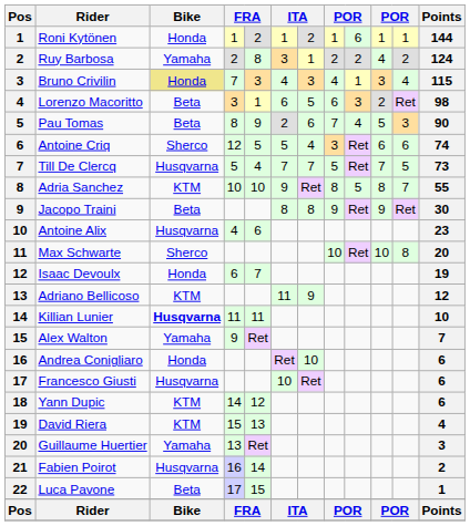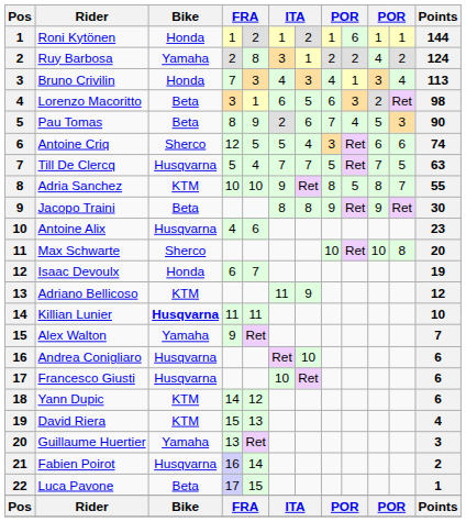 <table class="wikitable" style="font-size: 80%; text-align:center">
 <tr valign="top">
 <th valign="middle">Pos</th>
 <th valign="middle">Rider</th>
 <th valign="middle">Bike</th>
 <th colspan=2><a href='#'>FRA</a><br></th>
 <th colspan=2><a href='#'>ITA</a><br></th>
 <th colspan=2><a href='#'>POR</a><br></th>
 <th colspan=2><a href='#'>POR</a><br></th>
 <th valign="middle">Points</th>
 </tr>
 <tr>
 <th>1</th>
 <td align=left> <a href='#'>Roni Kytönen</a></td>
 <td><a href='#'>Honda</a></td>
 <td style="background:#ffffbf;">1</td>
 <td style="background:#dfdfdf;">2</td>
 <td style="background:#ffffbf;">1</td>
 <td style="background:#dfdfdf;">2</td>
 <td style="background:#ffffbf;">1</td>
 <td style="background:#dfffdf;">6</td>
 <td style="background:#ffffbf;">1</td>
 <td style="background:#ffffbf;">1</td>
 <th>144</th>
 </tr>
 <tr>
 <th>2</th>
 <td align=left> <a href='#'>Ruy Barbosa</a></td>
 <td><a href='#'>Yamaha</a></td>
 <td style="background:#dfdfdf;">2</td>
 <td style="background:#dfffdf;">8</td>
 <td style="background:#ffdf9f;">3</td>
 <td style="background:#ffffbf;">1</td>
 <td style="background:#dfdfdf;">2</td>
 <td style="background:#dfdfdf;">2</td>
 <td style="background:#dfffdf;">4</td>
 <td style="background:#dfdfdf;">2</td>
 <th>124</th>
 </tr>
 <tr>
 <th>3</th>
 <td align=left> <a href='#'>Bruno Crivilin</a></td>
-<td style="background: khaki;"><a href='#'>Honda</a></td>
+<td><a href='#'>Honda</a></td>
 <td style="background:#dfffdf;">7</td>
 <td style="background:#ffdf9f;">3</td>
 <td style="background:#dfffdf;">4</td>
 <td style="background:#ffdf9f;">3</td>
 <td style="background:#dfffdf;">4</td>
 <td style="background:#ffffbf;">1</td>
 <td style="background:#ffdf9f;">3</td>
 <td style="background:#dfffdf;">4</td>
-<th>115</th>
+<th>113</th>
 </tr>
 <tr>
 <th>4</th>
 <td align=left> <a href='#'>Lorenzo Macoritto</a></td>
 <td><a href='#'>Beta</a></td>
 <td style="background:#ffdf9f;">3</td>
 <td style="background:#ffffbf;">1</td>
 <td style="background:#dfffdf;">6</td>
 <td style="background:#dfffdf;">5</td>
 <td style="background:#dfffdf;">6</td>
 <td style="background:#ffdf9f;">3</td>
 <td style="background:#dfdfdf;">2</td>
 <td style="background:#efcfff;">Ret</td>
 <th>98</th>
 </tr>
 <tr>
 <th>5</th>
 <td align=left> <a href='#'>Pau Tomas</a></td>
 <td><a href='#'>Beta</a></td>
 <td style="background:#dfffdf;">8</td>
 <td style="background:#dfffdf;">9</td>
 <td style="background:#dfdfdf;">2</td>
 <td style="background:#dfffdf;">6</td>
 <td style="background:#dfffdf;">7</td>
 <td style="background:#dfffdf;">4</td>
 <td style="background:#dfffdf;">5</td>
 <td style="background:#ffdf9f;">3</td>
 <th>90</th>
 </tr>
 <tr>
 <th>6</th>
 <td align=left> <a href='#'>Antoine Criq</a></td>
 <td><a href='#'>Sherco</a></td>
 <td style="background:#dfffdf;">12</td>
 <td style="background:#dfffdf;">5</td>
 <td style="background:#dfffdf;">5</td>
 <td style="background:#dfffdf;">4</td>
 <td style="background:#ffdf9f;">3</td>
 <td style="background:#efcfff;">Ret</td>
 <td style="background:#dfffdf;">6</td>
 <td style="background:#dfffdf;">6</td>
 <th>74</th>
 </tr>
 <tr>
 <th>7</th>
 <td align=left> <a href='#'>Till De Clercq</a></td>
 <td><a href='#'>Husqvarna</a></td>
 <td style="background:#dfffdf;">5</td>
 <td style="background:#dfffdf;">4</td>
 <td style="background:#dfffdf;">7</td>
 <td style="background:#dfffdf;">7</td>
 <td style="background:#dfffdf;">5</td>
 <td style="background:#efcfff;">Ret</td>
 <td style="background:#dfffdf;">7</td>
 <td style="background:#dfffdf;">5</td>
-<th>73</th>
+<th>63</th>
 </tr>
 <tr>
 <th>8</th>
 <td align=left> <a href='#'>Adria Sanchez</a></td>
 <td><a href='#'>KTM</a></td>
 <td style="background:#dfffdf;">10</td>
 <td style="background:#dfffdf;">10</td>
 <td style="background:#dfffdf;">9</td>
 <td style="background:#efcfff;">Ret</td>
 <td style="background:#dfffdf;">8</td>
 <td style="background:#dfffdf;">5</td>
 <td style="background:#dfffdf;">8</td>
 <td style="background:#dfffdf;">7</td>
 <th>55</th>
 </tr>
 <tr>
 <th>9</th>
 <td align=left> <a href='#'>Jacopo Traini</a></td>
 <td><a href='#'>Beta</a></td>
 <td></td>
 <td></td>
 <td style="background:#dfffdf;">8</td>
 <td style="background:#dfffdf;">8</td>
 <td style="background:#dfffdf;">9</td>
 <td style="background:#efcfff;">Ret</td>
 <td style="background:#dfffdf;">9</td>
 <td style="background:#efcfff;">Ret</td>
 <th>30</th>
 </tr>
 <tr>
 <th>10</th>
 <td align=left> <a href='#'>Antoine Alix</a></td>
 <td><a href='#'>Husqvarna</a></td>
 <td style="background:#dfffdf;">4</td>
 <td style="background:#dfffdf;">6</td>
 <td></td>
 <td></td>
 <td></td>
 <td></td>
 <td></td>
 <td></td>
 <th>23</th>
 </tr>
 <tr>
 <th>11</th>
 <td align=left> <a href='#'>Max Schwarte</a></td>
 <td><a href='#'>Sherco</a></td>
 <td></td>
 <td></td>
 <td></td>
 <td></td>
 <td style="background:#dfffdf;">10</td>
 <td style="background:#efcfff;">Ret</td>
 <td style="background:#dfffdf;">10</td>
 <td style="background:#dfffdf;">8</td>
 <th>20</th>
 </tr>
 <tr>
 <th>12</th>
 <td align=left> <a href='#'>Isaac Devoulx</a></td>
 <td><a href='#'>Honda</a></td>
 <td style="background:#dfffdf;">6</td>
 <td style="background:#dfffdf;">7</td>
 <td></td>
 <td></td>
 <td></td>
 <td></td>
 <td></td>
 <td></td>
 <th>19</th>
 </tr>
 <tr>
 <th>13</th>
 <td align=left> <a href='#'>Adriano Bellicoso</a></td>
 <td><a href='#'>KTM</a></td>
 <td></td>
 <td></td>
 <td style="background:#dfffdf;">11</td>
 <td style="background:#dfffdf;">9</td>
 <td></td>
 <td></td>
 <td></td>
 <td></td>
 <th>12</th>
 </tr>
 <tr>
 <th>14</th>
 <td align=left> <a href='#'>Killian Lunier</a></td>
 <td><strong><a href='#'>Husqvarna</a></strong></td>
 <td style="background:#dfffdf;">11</td>
 <td style="background:#dfffdf;">11</td>
 <td></td>
 <td></td>
 <td></td>
 <td></td>
 <td></td>
 <td></td>
 <th>10</th>
 </tr>
 <tr>
 <th>15</th>
 <td align=left> <a href='#'>Alex Walton</a></td>
 <td><a href='#'>Yamaha</a></td>
 <td style="background:#dfffdf;">9</td>
 <td style="background:#efcfff;">Ret</td>
 <td></td>
 <td></td>
 <td></td>
 <td></td>
 <td></td>
 <td></td>
 <th>7</th>
 </tr>
 <tr>
 <th>16</th>
 <td align=left> <a href='#'>Andrea Conigliaro</a></td>
-<td><a href='#'>Honda</a></td>
+<td><a href='#'>Husqvarna</a></td>
 <td></td>
 <td></td>
 <td style="background:#efcfff;">Ret</td>
 <td style="background:#dfffdf;">10</td>
 <td></td>
 <td></td>
 <td></td>
 <td></td>
 <th>6</th>
 </tr>
 <tr>
 <th>17</th>
 <td align=left> <a href='#'>Francesco Giusti</a></td>
 <td><a href='#'>Husqvarna</a></td>
 <td></td>
 <td></td>
 <td style="background:#dfffdf;">10</td>
 <td style="background:#efcfff;">Ret</td>
 <td></td>
 <td></td>
 <td></td>
 <td></td>
 <th>6</th>
 </tr>
 <tr>
 <th>18</th>
 <td align=left> <a href='#'>Yann Dupic</a></td>
 <td><a href='#'>KTM</a></td>
 <td style="background:#dfffdf;">14</td>
 <td style="background:#dfffdf;">12</td>
 <td></td>
 <td></td>
 <td></td>
 <td></td>
 <td></td>
 <td></td>
 <th>6</th>
 </tr>
 <tr>
 <th>19</th>
 <td align=left> <a href='#'>David Riera</a></td>
 <td><a href='#'>KTM</a></td>
 <td style="background:#dfffdf;">15</td>
 <td style="background:#dfffdf;">13</td>
 <td></td>
 <td></td>
 <td></td>
 <td></td>
 <td></td>
 <td></td>
 <th>4</th>
 </tr>
 <tr>
 <th>20</th>
 <td align=left> <a href='#'>Guillaume Huertier</a></td>
 <td><a href='#'>Yamaha</a></td>
 <td style="background:#dfffdf;">13</td>
 <td style="background:#efcfff;">Ret</td>
 <td></td>
 <td></td>
 <td></td>
 <td></td>
 <td></td>
 <td></td>
 <th>3</th>
 </tr>
 <tr>
 <th>21</th>
 <td align=left> <a href='#'>Fabien Poirot</a></td>
 <td><a href='#'>Husqvarna</a></td>
 <td style="background:#cfcfff;">16</td>
 <td style="background:#dfffdf;">14</td>
 <td></td>
 <td></td>
 <td></td>
 <td></td>
 <td></td>
 <td></td>
 <th>2</th>
 </tr>
 <tr>
 <th>22</th>
 <td align=left> <a href='#'>Luca Pavone</a></td>
 <td><a href='#'>Beta</a></td>
 <td style="background:#cfcfff;">17</td>
 <td style="background:#dfffdf;">15</td>
 <td></td>
 <td></td>
 <td></td>
 <td></td>
 <td></td>
 <td></td>
 <th>1</th>
 </tr>
 <tr>
 </tr>
 <tr valign="top">
 <th valign="middle">Pos</th>
 <th valign="middle">Rider</th>
 <th valign="middle">Bike</th>
 <th colspan=2><a href='#'>FRA</a><br></th>
 <th colspan=2><a href='#'>ITA</a><br></th>
 <th colspan=2><a href='#'>POR</a><br></th>
 <th colspan=2><a href='#'>POR</a><br></th>
 <th valign="middle">Points</th>
 </tr>
 <tr>
 </tr>
 </table>
